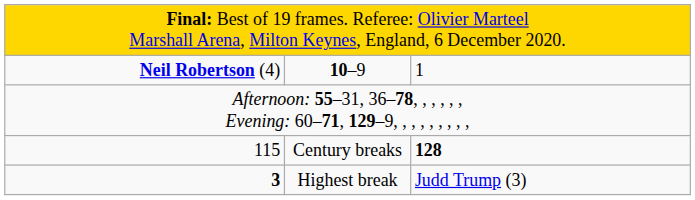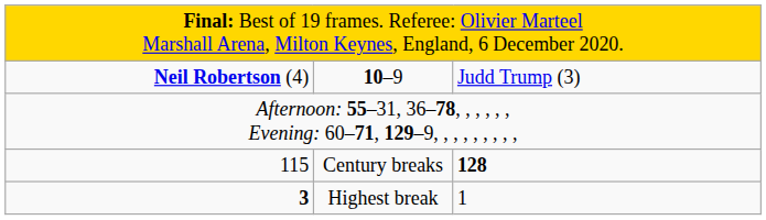 <table class="wikitable" style="font-size: 95%; margin: 1em auto 1em auto;">
 <tr>
 <td colspan="3" align="center" bgcolor="#ffd700"><strong>Final:</strong> Best of 19 frames. Referee: <a href='#'>Olivier Marteel</a><br><a href='#'>Marshall Arena</a>, <a href='#'>Milton Keynes</a>, England, 6 December 2020.</td>
 </tr>
 <tr>
 <td width="230" align="right"><strong><a href='#'>Neil Robertson</a></strong> (4)<br></td>
 <td width="100" align="center"><strong>10</strong>–9</td>
-<td>1</td>
+<td width="230" align="left"><a href='#'>Judd Trump</a> (3)<br></td>
 </tr>
 <tr>
 <td colspan="3" align="center" style="font-size: 100%"><em>Afternoon:</em> <strong>55</strong>–31, 36–<strong>78</strong>, , , , , ,  <br><em>Evening:</em> 60–<strong>71</strong>, <strong>129</strong>–9, , , , , , , , , </td>
 </tr>
 <tr>
 <td align="right">115</td>
 <td align="center">Century breaks</td>
 <td><strong>128</strong></td>
 </tr>
 <tr>
 <td align="right"><strong>3</strong></td>
 <td align="center">Highest break</td>
-<td width="230" align="left"><a href='#'>Judd Trump</a> (3)<br></td>
+<td>1</td>
 </tr>
 </table>
